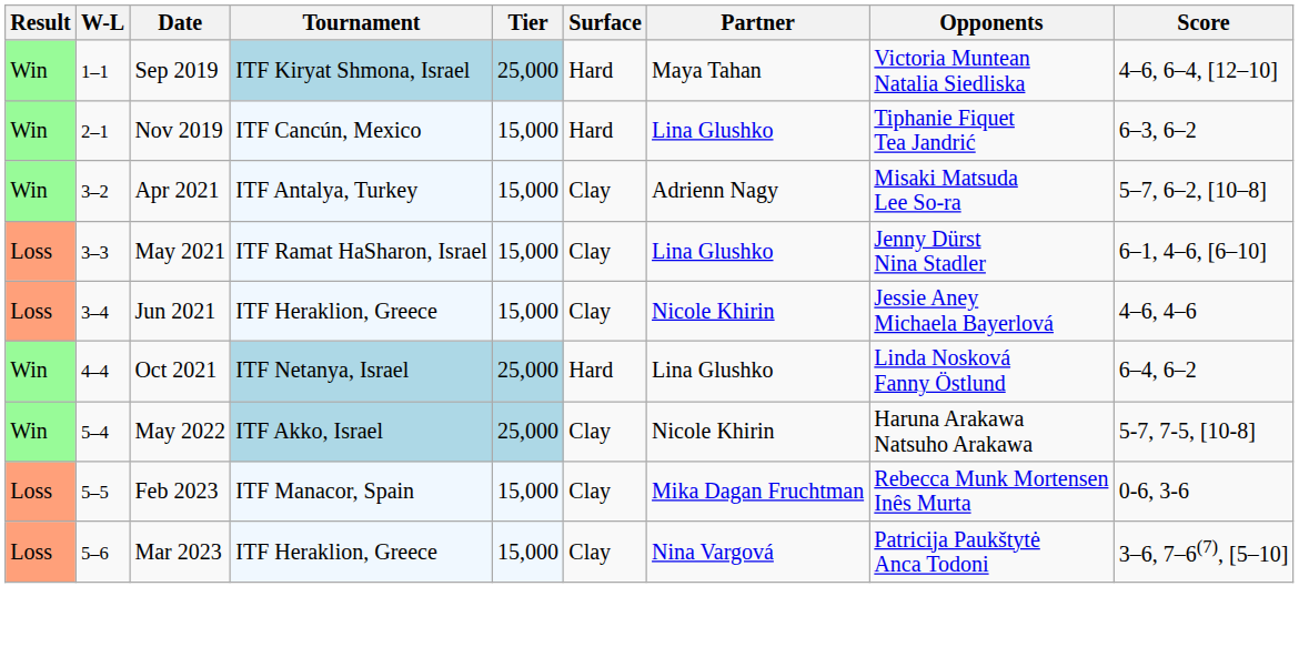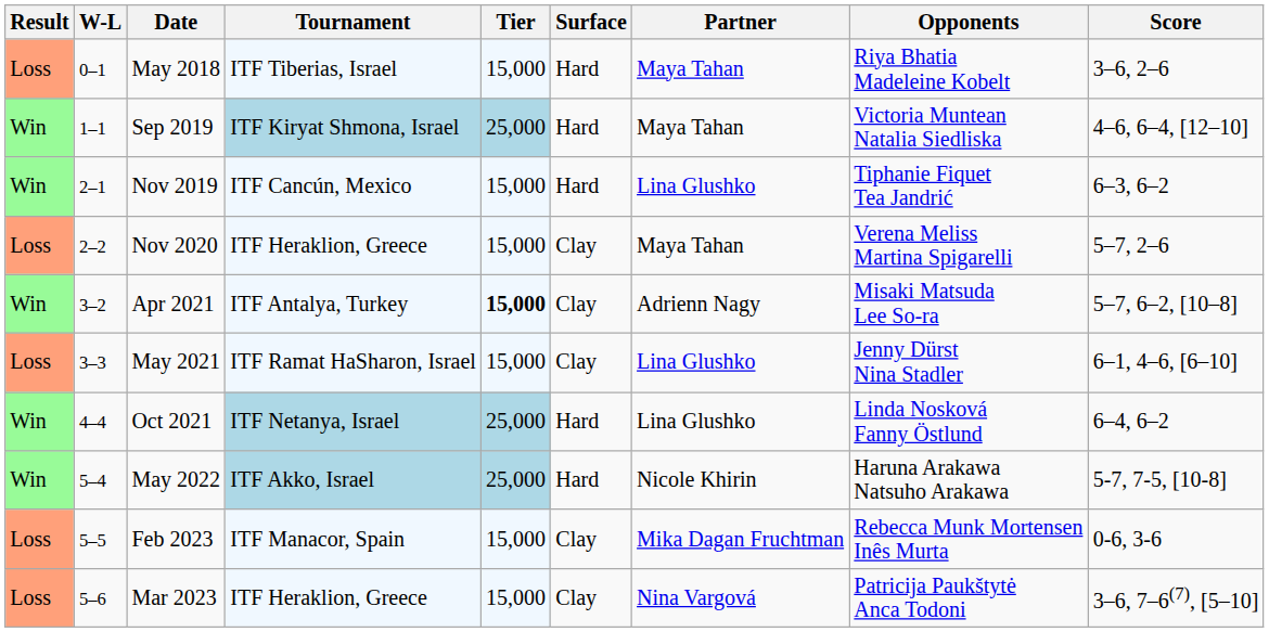 <table class="sortable wikitable">
 <tr>
 <th>Result</th>
 <th class="unsortable">W-L</th>
 <th>Date</th>
 <th>Tournament</th>
 <th>Tier</th>
 <th>Surface</th>
 <th>Partner</th>
 <th>Opponents</th>
 <th class="unsortable">Score</th>
+</tr>
+<tr>
+<td style="background:#ffa07a;">Loss</td>
+<td><small>0–1</small></td>
+<td>May 2018</td>
+<td style="background:#f0f8ff;">ITF Tiberias, Israel</td>
+<td style="background:#f0f8ff;">15,000</td>
+<td>Hard</td>
+<td> <a href='#'>Maya Tahan</a></td>
+<td> <a href='#'>Riya Bhatia</a> <br>  <a href='#'>Madeleine Kobelt</a></td>
+<td>3–6, 2–6</td>
 </tr>
 <tr>
 <td style="background:#98fb98;">Win</td>
 <td><small>1–1</small></td>
 <td>Sep 2019</td>
 <td style="background:lightblue;">ITF Kiryat Shmona, Israel</td>
 <td style="background:lightblue;">25,000</td>
 <td>Hard</td>
 <td> Maya Tahan</td>
 <td> <a href='#'>Victoria Muntean</a> <br>  <a href='#'>Natalia Siedliska</a></td>
 <td>4–6, 6–4, [12–10]</td>
 </tr>
 <tr>
 <td style="background:#98fb98;">Win</td>
 <td><small>2–1</small></td>
 <td>Nov 2019</td>
 <td style="background:#f0f8ff;">ITF Cancún, Mexico</td>
 <td style="background:#f0f8ff;">15,000</td>
 <td>Hard</td>
 <td> <a href='#'>Lina Glushko</a></td>
 <td> <a href='#'>Tiphanie Fiquet</a> <br>  <a href='#'>Tea Jandrić</a></td>
 <td>6–3, 6–2</td>
 </tr>
 <tr>
+<td style="background:#ffa07a;">Loss</td>
+<td><small>2–2</small></td>
+<td>Nov 2020</td>
+<td style="background:#f0f8ff;">ITF Heraklion, Greece</td>
+<td style="background:#f0f8ff;">15,000</td>
+<td>Clay</td>
+<td> Maya Tahan</td>
+<td> <a href='#'>Verena Meliss</a> <br>  <a href='#'>Martina Spigarelli</a></td>
+<td>5–7, 2–6</td>
+</tr>
+<tr>
 <td bgcolor=#98FB98>Win</td>
 <td><small>3–2</small></td>
 <td>Apr 2021</td>
 <td style="background:#f0f8ff;">ITF Antalya, Turkey</td>
-<td style="background:#f0f8ff;">15,000</td>
+<td style="background:#f0f8ff;"><strong>15,000</strong></td>
 <td>Clay</td>
 <td> Adrienn Nagy</td>
 <td> <a href='#'>Misaki Matsuda</a> <br>  <a href='#'>Lee So-ra</a></td>
 <td>5–7, 6–2, [10–8]</td>
 </tr>
 <tr>
 <td style="background:#ffa07a;">Loss</td>
 <td><small>3–3</small></td>
 <td>May 2021</td>
 <td style="background:#f0f8ff;">ITF Ramat HaSharon, Israel</td>
 <td style="background:#f0f8ff;">15,000</td>
 <td>Clay</td>
 <td> <a href='#'>Lina Glushko</a></td>
 <td> <a href='#'>Jenny Dürst</a> <br>  <a href='#'>Nina Stadler</a></td>
 <td>6–1, 4–6, [6–10]</td>
-</tr>
-<tr>
-<td style="background:#ffa07a;">Loss</td>
-<td><small>3–4</small></td>
-<td>Jun 2021</td>
-<td style="background:#f0f8ff;">ITF Heraklion, Greece</td>
-<td style="background:#f0f8ff;">15,000</td>
-<td>Clay</td>
-<td> <a href='#'>Nicole Khirin</a></td>
-<td> <a href='#'>Jessie Aney</a> <br>  <a href='#'>Michaela Bayerlová</a></td>
-<td>4–6, 4–6</td>
 </tr>
 <tr>
 <td bgcolor=98FB98>Win</td>
 <td><small>4–4</small></td>
 <td>Oct 2021</td>
 <td style="background:lightblue;">ITF Netanya, Israel</td>
 <td style="background:lightblue;">25,000</td>
 <td>Hard</td>
 <td> Lina Glushko</td>
 <td> <a href='#'>Linda Nosková</a> <br>  <a href='#'>Fanny Östlund</a></td>
 <td>6–4, 6–2</td>
 </tr>
 <tr>
 <td bgcolor=98FB98>Win</td>
 <td><small>5–4</small></td>
 <td>May 2022</td>
 <td style="background:lightblue;">ITF Akko, Israel</td>
 <td style="background:lightblue;">25,000</td>
-<td>Clay</td>
+<td>Hard</td>
 <td> Nicole Khirin</td>
 <td> Haruna Arakawa <br>  Natsuho Arakawa</td>
 <td>5-7, 7-5, [10-8]</td>
 </tr>
 <tr>
 <td style="background:#ffa07a;">Loss</td>
 <td><small>5–5</small></td>
 <td>Feb 2023</td>
 <td style="background:#f0f8ff;">ITF Manacor, Spain</td>
 <td style="background:#f0f8ff;">15,000</td>
 <td>Clay</td>
 <td> <a href='#'>Mika Dagan Fruchtman</a></td>
 <td> <a href='#'>Rebecca Munk Mortensen</a> <br>  <a href='#'>Inês Murta</a></td>
 <td>0-6, 3-6</td>
 </tr>
 <tr>
 <td style="background:#ffa07a;">Loss</td>
 <td><small>5–6</small></td>
 <td>Mar 2023</td>
 <td style="background:#f0f8ff;">ITF Heraklion, Greece</td>
 <td style="background:#f0f8ff;">15,000</td>
 <td>Clay</td>
 <td> <a href='#'>Nina Vargová</a></td>
 <td> <a href='#'>Patricija Paukštytė</a> <br>  <a href='#'>Anca Todoni</a></td>
 <td>3–6, 7–6<sup>(7)</sup>, [5–10]</td>
 </tr>
 </table>
